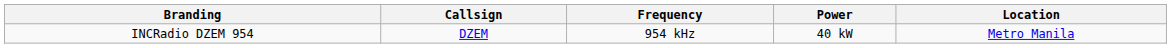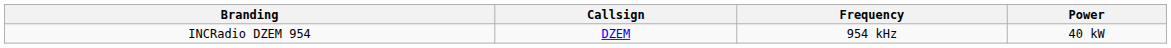 <table class="wikitable" style="width:100%; text-align:center;">
 <tr>
 <th>Branding</th>
 <th>Callsign</th>
 <th>Frequency</th>
 <th>Power</th>
-<th>Location</th>
 </tr>
 <tr>
 <td>INCRadio DZEM 954</td>
 <td><a href='#'>DZEM</a></td>
 <td>954 kHz</td>
 <td>40 kW</td>
-<td><a href='#'>Metro Manila</a></td>
 </tr>
 </table>
